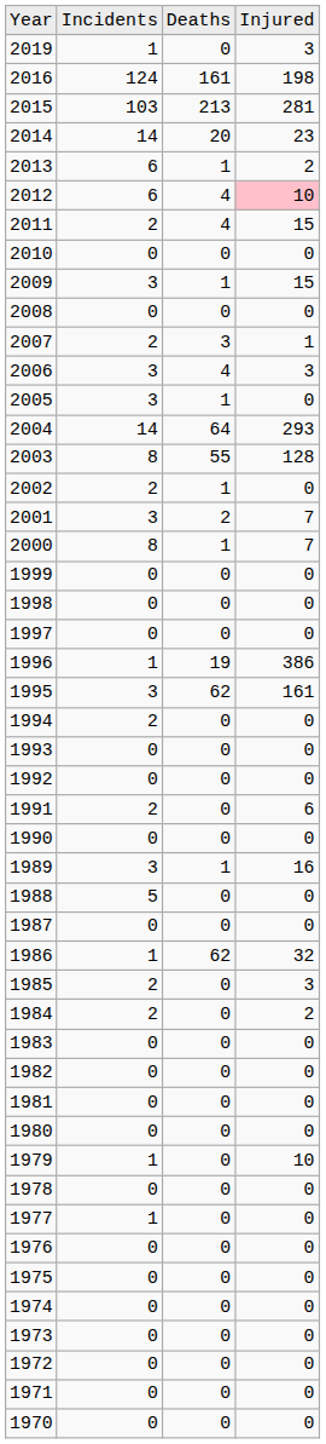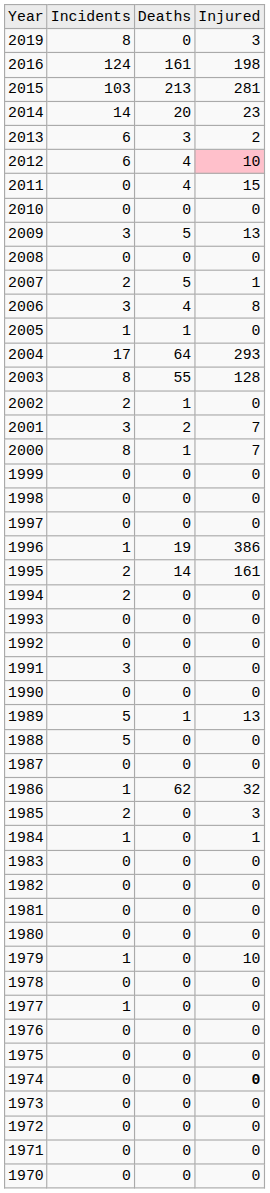 <table class="wikitable sortable collapsible collapsed floatright" style="text-align:right">
 <tr style="background:#ececec; vertical-align:top;">
 <td align=centre>Year</td>
 <td>Incidents</td>
 <td>Deaths</td>
 <td>Injured</td>
 </tr>
 <tr>
 <td align=center>2019</td>
-<td>1</td>
+<td>8</td>
 <td>0</td>
 <td>3</td>
 </tr>
 <tr>
 <td align=center>2016</td>
 <td>124</td>
 <td>161</td>
 <td>198</td>
 </tr>
 <tr>
 <td align=center>2015</td>
 <td>103</td>
 <td>213</td>
 <td>281</td>
 </tr>
 <tr>
 <td align=center>2014</td>
 <td>14</td>
 <td>20</td>
 <td>23</td>
 </tr>
 <tr>
 <td align=center>2013</td>
 <td>6</td>
-<td>1</td>
+<td>3</td>
 <td>2</td>
 </tr>
 <tr>
 <td align=center>2012</td>
 <td>6</td>
 <td>4</td>
 <td style="background: pink;">10</td>
 </tr>
 <tr>
 <td align=center>2011</td>
-<td>2</td>
+<td>0</td>
 <td>4</td>
 <td>15</td>
 </tr>
 <tr>
 <td align=center>2010</td>
 <td>0</td>
 <td>0</td>
 <td>0</td>
 </tr>
 <tr>
 <td align=center>2009</td>
 <td>3</td>
-<td>1</td>
-<td>15</td>
+<td>5</td>
+<td>13</td>
 </tr>
 <tr>
 <td align=center>2008</td>
 <td>0</td>
 <td>0</td>
 <td>0</td>
 </tr>
 <tr>
 <td align=center>2007</td>
 <td>2</td>
-<td>3</td>
+<td>5</td>
 <td>1</td>
 </tr>
 <tr>
 <td align=center>2006</td>
 <td>3</td>
 <td>4</td>
-<td>3</td>
+<td>8</td>
 </tr>
 <tr>
 <td align=center>2005</td>
-<td>3</td>
+<td>1</td>
 <td>1</td>
 <td>0</td>
 </tr>
 <tr>
 <td align=center>2004</td>
-<td>14</td>
+<td>17</td>
 <td>64</td>
 <td>293</td>
 </tr>
 <tr>
 <td align=center>2003</td>
 <td>8</td>
 <td>55</td>
 <td>128</td>
 </tr>
 <tr>
 <td align=center>2002</td>
 <td>2</td>
 <td>1</td>
 <td>0</td>
 </tr>
 <tr>
 <td align=center>2001</td>
 <td>3</td>
 <td>2</td>
 <td>7</td>
 </tr>
 <tr>
 <td align=center>2000</td>
 <td>8</td>
 <td>1</td>
 <td>7</td>
 </tr>
 <tr>
 <td align=center>1999</td>
 <td>0</td>
 <td>0</td>
 <td>0</td>
 </tr>
 <tr>
 <td align=center>1998</td>
 <td>0</td>
 <td>0</td>
 <td>0</td>
 </tr>
 <tr>
 <td align=center>1997</td>
 <td>0</td>
 <td>0</td>
 <td>0</td>
 </tr>
 <tr>
 <td align=center>1996</td>
 <td>1</td>
 <td>19</td>
 <td>386</td>
 </tr>
 <tr>
 <td align=center>1995</td>
-<td>3</td>
-<td>62</td>
+<td>2</td>
+<td>14</td>
 <td>161</td>
 </tr>
 <tr>
 <td align=center>1994</td>
 <td>2</td>
 <td>0</td>
 <td>0</td>
 </tr>
 <tr>
 <td align=center>1993</td>
 <td>0</td>
 <td>0</td>
 <td>0</td>
 </tr>
 <tr>
 <td align=center>1992</td>
 <td>0</td>
 <td>0</td>
 <td>0</td>
 </tr>
 <tr>
 <td align=center>1991</td>
-<td>2</td>
+<td>3</td>
 <td>0</td>
-<td>6</td>
+<td>0</td>
 </tr>
 <tr>
 <td align=center>1990</td>
 <td>0</td>
 <td>0</td>
 <td>0</td>
 </tr>
 <tr>
 <td align=center>1989</td>
-<td>3</td>
+<td>5</td>
 <td>1</td>
-<td>16</td>
+<td>13</td>
 </tr>
 <tr>
 <td align=center>1988</td>
 <td>5</td>
 <td>0</td>
 <td>0</td>
 </tr>
 <tr>
 <td align=center>1987</td>
 <td>0</td>
 <td>0</td>
 <td>0</td>
 </tr>
 <tr>
 <td align=center>1986</td>
 <td>1</td>
 <td>62</td>
 <td>32</td>
 </tr>
 <tr>
 <td align=center>1985</td>
 <td>2</td>
 <td>0</td>
 <td>3</td>
 </tr>
 <tr>
 <td align=center>1984</td>
-<td>2</td>
+<td>1</td>
 <td>0</td>
-<td>2</td>
+<td>1</td>
 </tr>
 <tr>
 <td align=center>1983</td>
 <td>0</td>
 <td>0</td>
 <td>0</td>
 </tr>
 <tr>
 <td align=center>1982</td>
 <td>0</td>
 <td>0</td>
 <td>0</td>
 </tr>
 <tr>
 <td align=center>1981</td>
 <td>0</td>
 <td>0</td>
 <td>0</td>
 </tr>
 <tr>
 <td align=center>1980</td>
 <td>0</td>
 <td>0</td>
 <td>0</td>
 </tr>
 <tr>
 <td align=center>1979</td>
 <td>1</td>
 <td>0</td>
 <td>10</td>
 </tr>
 <tr>
 <td align=center>1978</td>
 <td>0</td>
 <td>0</td>
 <td>0</td>
 </tr>
 <tr>
 <td align=center>1977</td>
 <td>1</td>
 <td>0</td>
 <td>0</td>
 </tr>
 <tr>
 <td align=center>1976</td>
 <td>0</td>
 <td>0</td>
 <td>0</td>
 </tr>
 <tr>
 <td align=center>1975</td>
 <td>0</td>
 <td>0</td>
 <td>0</td>
 </tr>
 <tr>
 <td align=center>1974</td>
 <td>0</td>
 <td>0</td>
-<td>0</td>
+<td><strong>0</strong></td>
 </tr>
 <tr>
 <td align=center>1973</td>
 <td>0</td>
 <td>0</td>
 <td>0</td>
 </tr>
 <tr>
 <td align=center>1972</td>
 <td>0</td>
 <td>0</td>
 <td>0</td>
 </tr>
 <tr>
 <td align=center>1971</td>
 <td>0</td>
 <td>0</td>
 <td>0</td>
 </tr>
 <tr>
 <td align=center>1970</td>
 <td>0</td>
 <td>0</td>
 <td>0</td>
 </tr>
 </table>
